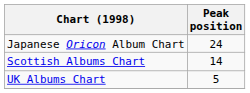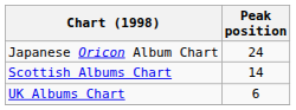 <table class="wikitable sortable">
 <tr>
 <th>Chart (1998)</th>
 <th>Peak<br>position</th>
 </tr>
 <tr>
 <td>Japanese <em><a href='#'>Oricon</a></em> Album Chart</td>
 <td align="center">24</td>
 </tr>
 <tr>
 <td><a href='#'>Scottish Albums Chart</a></td>
 <td align="center">14</td>
 </tr>
 <tr>
 <td><a href='#'>UK Albums Chart</a></td>
-<td align="center">5</td>
+<td align="center">6</td>
 </tr>
 <tr>
 </tr>
 </table>
